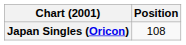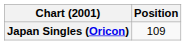 <table class="wikitable plainrowheaders">
 <tr>
 <th>Chart (2001)</th>
 <th>Position</th>
 </tr>
 <tr>
 <th scope="row">Japan Singles (<a href='#'>Oricon</a>)</th>
-<td style="text-align:center;">108</td>
+<td style="text-align:center;">109</td>
 </tr>
 </table>
